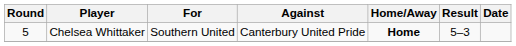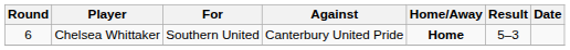 <table class="wikitable">
 <tr>
 <th>Round</th>
 <th>Player</th>
 <th>For</th>
 <th>Against</th>
 <th>Home/Away</th>
 <th style="text-align:center">Result</th>
 <th>Date</th>
 </tr>
 <tr>
-<td style="text-align:center">5</td>
+<td style="text-align:center">6</td>
 <td>Chelsea Whittaker</td>
 <td>Southern United</td>
 <td>Canterbury United Pride</td>
 <td style="text-align:center"><strong>Home</strong></td>
 <td style="text-align:center">5–3</td>
 <td></td>
 </tr>
 <tr>
 </tr>
 </table>
